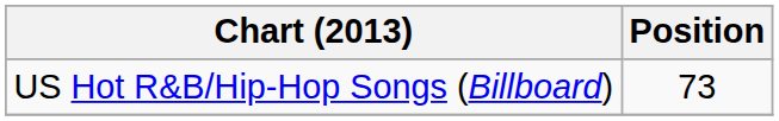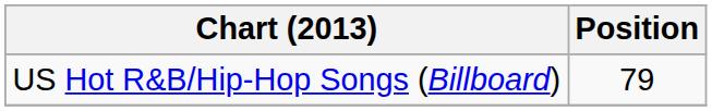 <table class="wikitable">
 <tr>
 <th scope="col">Chart (2013)</th>
 <th scope="col">Position</th>
 </tr>
 <tr>
 <td>US <a href='#'>Hot R&B/Hip-Hop Songs</a> (<em><a href='#'>Billboard</a></em>)</td>
-<td style="text-align:center;">73</td>
+<td style="text-align:center;">79</td>
 </tr>
 <tr>
 </tr>
 </table>
